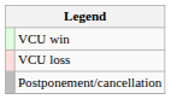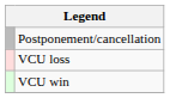 <table class="wikitable" style="font-size:90%">
 <tr>
 <th colspan="2">Legend</th>
+</tr>
+<tr>
+<td bgcolor="#bbbbbb"> </td>
+<td>Postponement/cancellation</td>
+</tr>
+<tr>
+<td bgcolor="#ffdddd"> </td>
+<td>VCU loss</td>
 </tr>
 <tr>
 <td bgcolor="#ddffdd"> </td>
 <td>VCU win</td>
 </tr>
 <tr>
-<td bgcolor="#ffdddd"> </td>
-<td>VCU loss</td>
-</tr>
-<tr>
-<td bgcolor="#bbbbbb"> </td>
-<td>Postponement/cancellation</td>
-</tr>
-<tr>
 </tr>
 </table>
